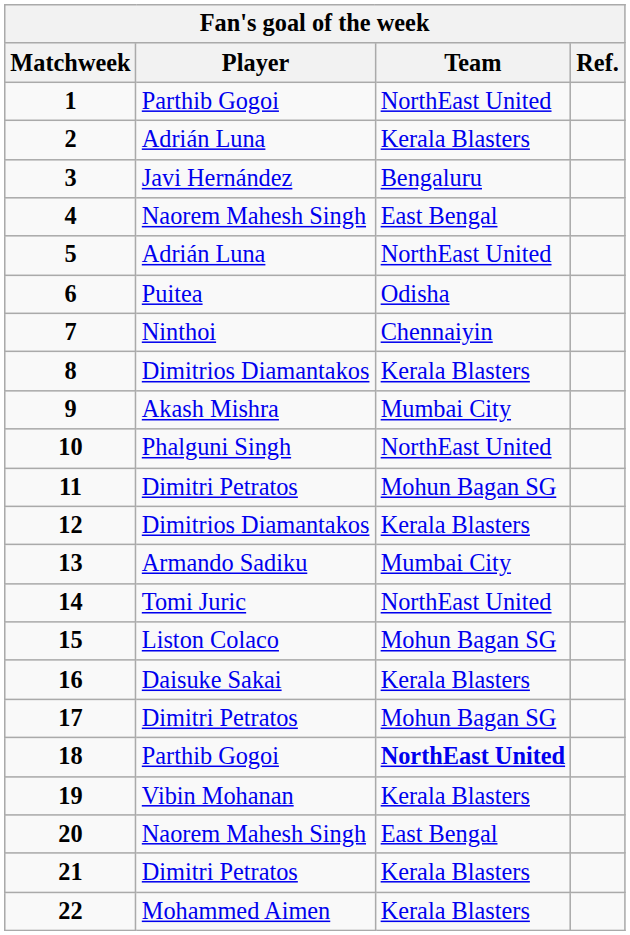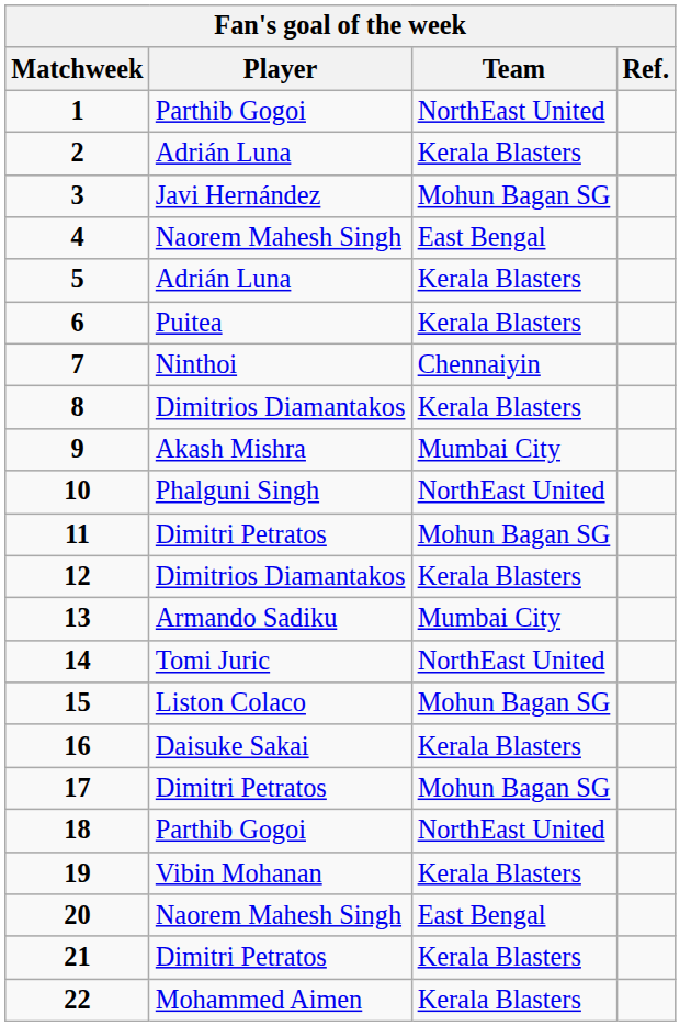 <table class="wikitable collapsible collapsed">
 <tr>
 <th colspan="4">Fan's goal of the week</th>
 </tr>
 <tr>
 <th>Matchweek</th>
 <th>Player</th>
 <th>Team</th>
 <th>Ref.</th>
 </tr>
 <tr>
 <td style="text-align: center;"><strong>1</strong></td>
 <td> <a href='#'>Parthib Gogoi</a></td>
 <td><a href='#'>NorthEast United</a></td>
 <td></td>
 </tr>
 <tr>
 <td style="text-align: center;"><strong>2</strong></td>
 <td> <a href='#'>Adrián Luna</a></td>
 <td><a href='#'>Kerala Blasters</a></td>
 <td></td>
 </tr>
 <tr>
 <td style="text-align: center;"><strong>3</strong></td>
 <td> <a href='#'>Javi Hernández</a></td>
-<td><a href='#'>Bengaluru</a></td>
+<td><a href='#'>Mohun Bagan SG</a></td>
 <td></td>
 </tr>
 <tr>
 <td style="text-align: center;"><strong>4</strong></td>
 <td> <a href='#'>Naorem Mahesh Singh</a></td>
 <td><a href='#'>East Bengal</a></td>
 <td></td>
 </tr>
 <tr>
 <td style="text-align: center;"><strong>5</strong></td>
 <td> <a href='#'>Adrián Luna</a></td>
-<td><a href='#'>NorthEast United</a></td>
+<td><a href='#'>Kerala Blasters</a></td>
 <td></td>
 </tr>
 <tr>
 <td style="text-align: center;"><strong>6</strong></td>
 <td> <a href='#'>Puitea</a></td>
-<td><a href='#'>Odisha</a></td>
+<td><a href='#'>Kerala Blasters</a></td>
 <td></td>
 </tr>
 <tr>
 <td style="text-align: center;"><strong>7</strong></td>
 <td> <a href='#'>Ninthoi</a></td>
 <td><a href='#'>Chennaiyin</a></td>
 <td></td>
 </tr>
 <tr>
 <td style="text-align: center;"><strong>8</strong></td>
 <td> <a href='#'>Dimitrios Diamantakos</a></td>
 <td><a href='#'>Kerala Blasters</a></td>
 <td></td>
 </tr>
 <tr>
 <td style="text-align: center;"><strong>9</strong></td>
 <td> <a href='#'>Akash Mishra</a></td>
 <td><a href='#'>Mumbai City</a></td>
 <td></td>
 </tr>
 <tr>
 <td style="text-align: center;"><strong>10</strong></td>
 <td> <a href='#'>Phalguni Singh</a></td>
 <td><a href='#'>NorthEast United</a></td>
 <td></td>
 </tr>
 <tr>
 <td style="text-align: center;"><strong>11</strong></td>
 <td> <a href='#'>Dimitri Petratos</a></td>
 <td><a href='#'>Mohun Bagan SG</a></td>
 <td></td>
 </tr>
 <tr>
 <td style="text-align: center;"><strong>12</strong></td>
 <td> <a href='#'>Dimitrios Diamantakos</a></td>
 <td><a href='#'>Kerala Blasters</a></td>
 <td></td>
 </tr>
 <tr>
 <td align="center"><strong>13</strong></td>
 <td> <a href='#'>Armando Sadiku</a></td>
 <td><a href='#'>Mumbai City</a></td>
 <td></td>
 </tr>
 <tr>
 <td align="center"><strong>14</strong></td>
 <td> <a href='#'>Tomi Juric</a></td>
 <td><a href='#'>NorthEast United</a></td>
 <td></td>
 </tr>
 <tr>
 <td align="center"><strong>15</strong></td>
 <td> <a href='#'>Liston Colaco</a></td>
 <td><a href='#'>Mohun Bagan SG</a></td>
 <td></td>
 </tr>
 <tr>
 <td align="center"><strong>16</strong></td>
 <td> <a href='#'>Daisuke Sakai</a></td>
 <td><a href='#'>Kerala Blasters</a></td>
 <td></td>
 </tr>
 <tr>
 <td align="center"><strong>17</strong></td>
 <td> <a href='#'>Dimitri Petratos</a></td>
 <td><a href='#'>Mohun Bagan SG</a></td>
 <td></td>
 </tr>
 <tr>
 <td align="center"><strong>18</strong></td>
 <td> <a href='#'>Parthib Gogoi</a></td>
-<td><strong><a href='#'>NorthEast United</a></strong></td>
+<td><a href='#'>NorthEast United</a></td>
 <td></td>
 </tr>
 <tr>
 <td align="center"><strong>19</strong></td>
 <td> <a href='#'>Vibin Mohanan</a></td>
 <td><a href='#'>Kerala Blasters</a></td>
 <td></td>
 </tr>
 <tr>
 <td align="center"><strong>20</strong></td>
 <td> <a href='#'>Naorem Mahesh Singh</a></td>
 <td><a href='#'>East Bengal</a></td>
 <td></td>
 </tr>
 <tr>
 <td align="center"><strong>21</strong></td>
 <td> <a href='#'>Dimitri Petratos</a></td>
 <td><a href='#'>Kerala Blasters</a></td>
 <td></td>
 </tr>
 <tr>
 <td align="center"><strong>22</strong></td>
 <td> <a href='#'>Mohammed Aimen</a></td>
 <td><a href='#'>Kerala Blasters</a></td>
 <td></td>
 </tr>
 </table>
